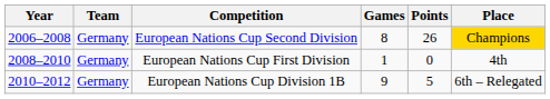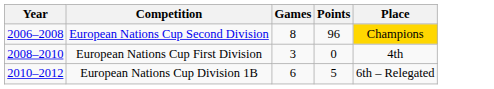 <table class="wikitable">
 <tr>
 <th>Year</th>
-<th>Team</th>
 <th>Competition</th>
 <th>Games</th>
 <th>Points</th>
 <th>Place</th>
 </tr>
 <tr align="center">
 <td><a href='#'>2006–2008</a></td>
-<td><a href='#'>Germany</a></td>
 <td><a href='#'>European Nations Cup Second Division</a></td>
 <td>8</td>
-<td>26</td>
+<td>96</td>
 <td bgcolor="#FFD700">Champions</td>
 </tr>
 <tr align="center">
 <td><a href='#'>2008–2010</a></td>
-<td><a href='#'>Germany</a></td>
 <td>European Nations Cup First Division</td>
-<td>1</td>
+<td>3</td>
 <td>0</td>
 <td>4th</td>
 </tr>
 <tr align="center">
 <td><a href='#'>2010–2012</a></td>
-<td><a href='#'>Germany</a></td>
 <td>European Nations Cup Division 1B</td>
-<td>9</td>
+<td>6</td>
 <td>5</td>
 <td>6th – Relegated</td>
 </tr>
 </table>
